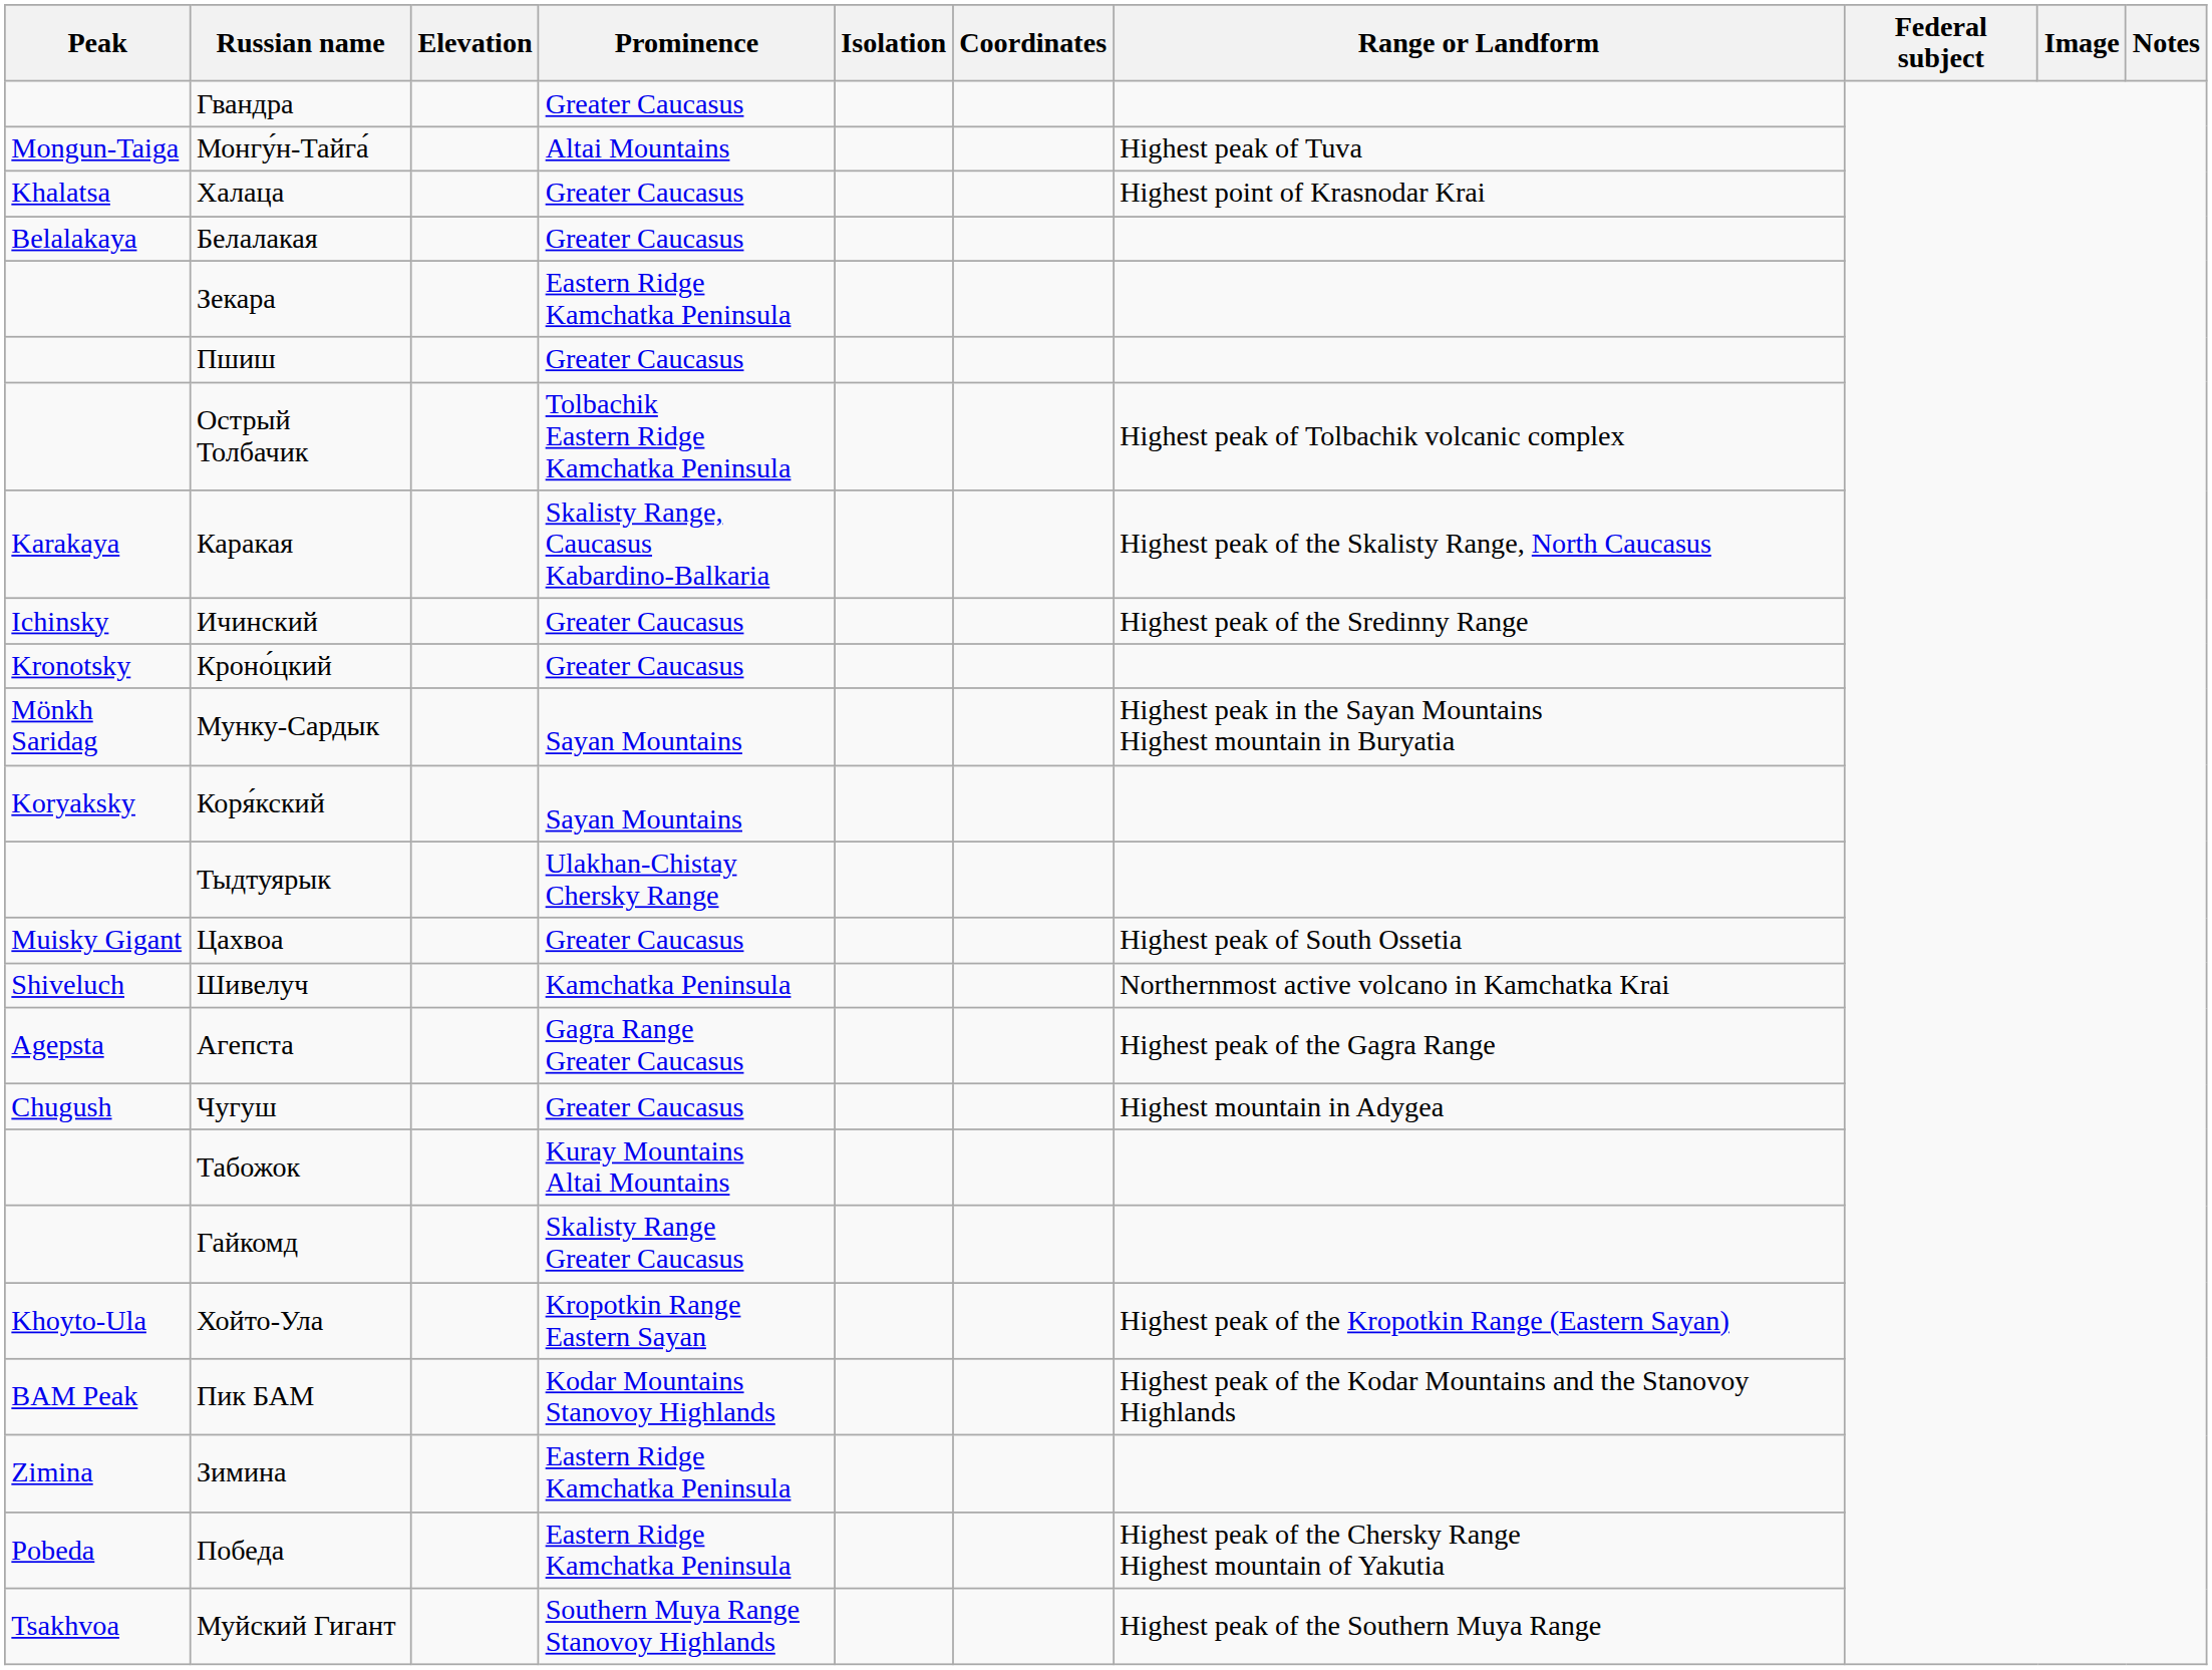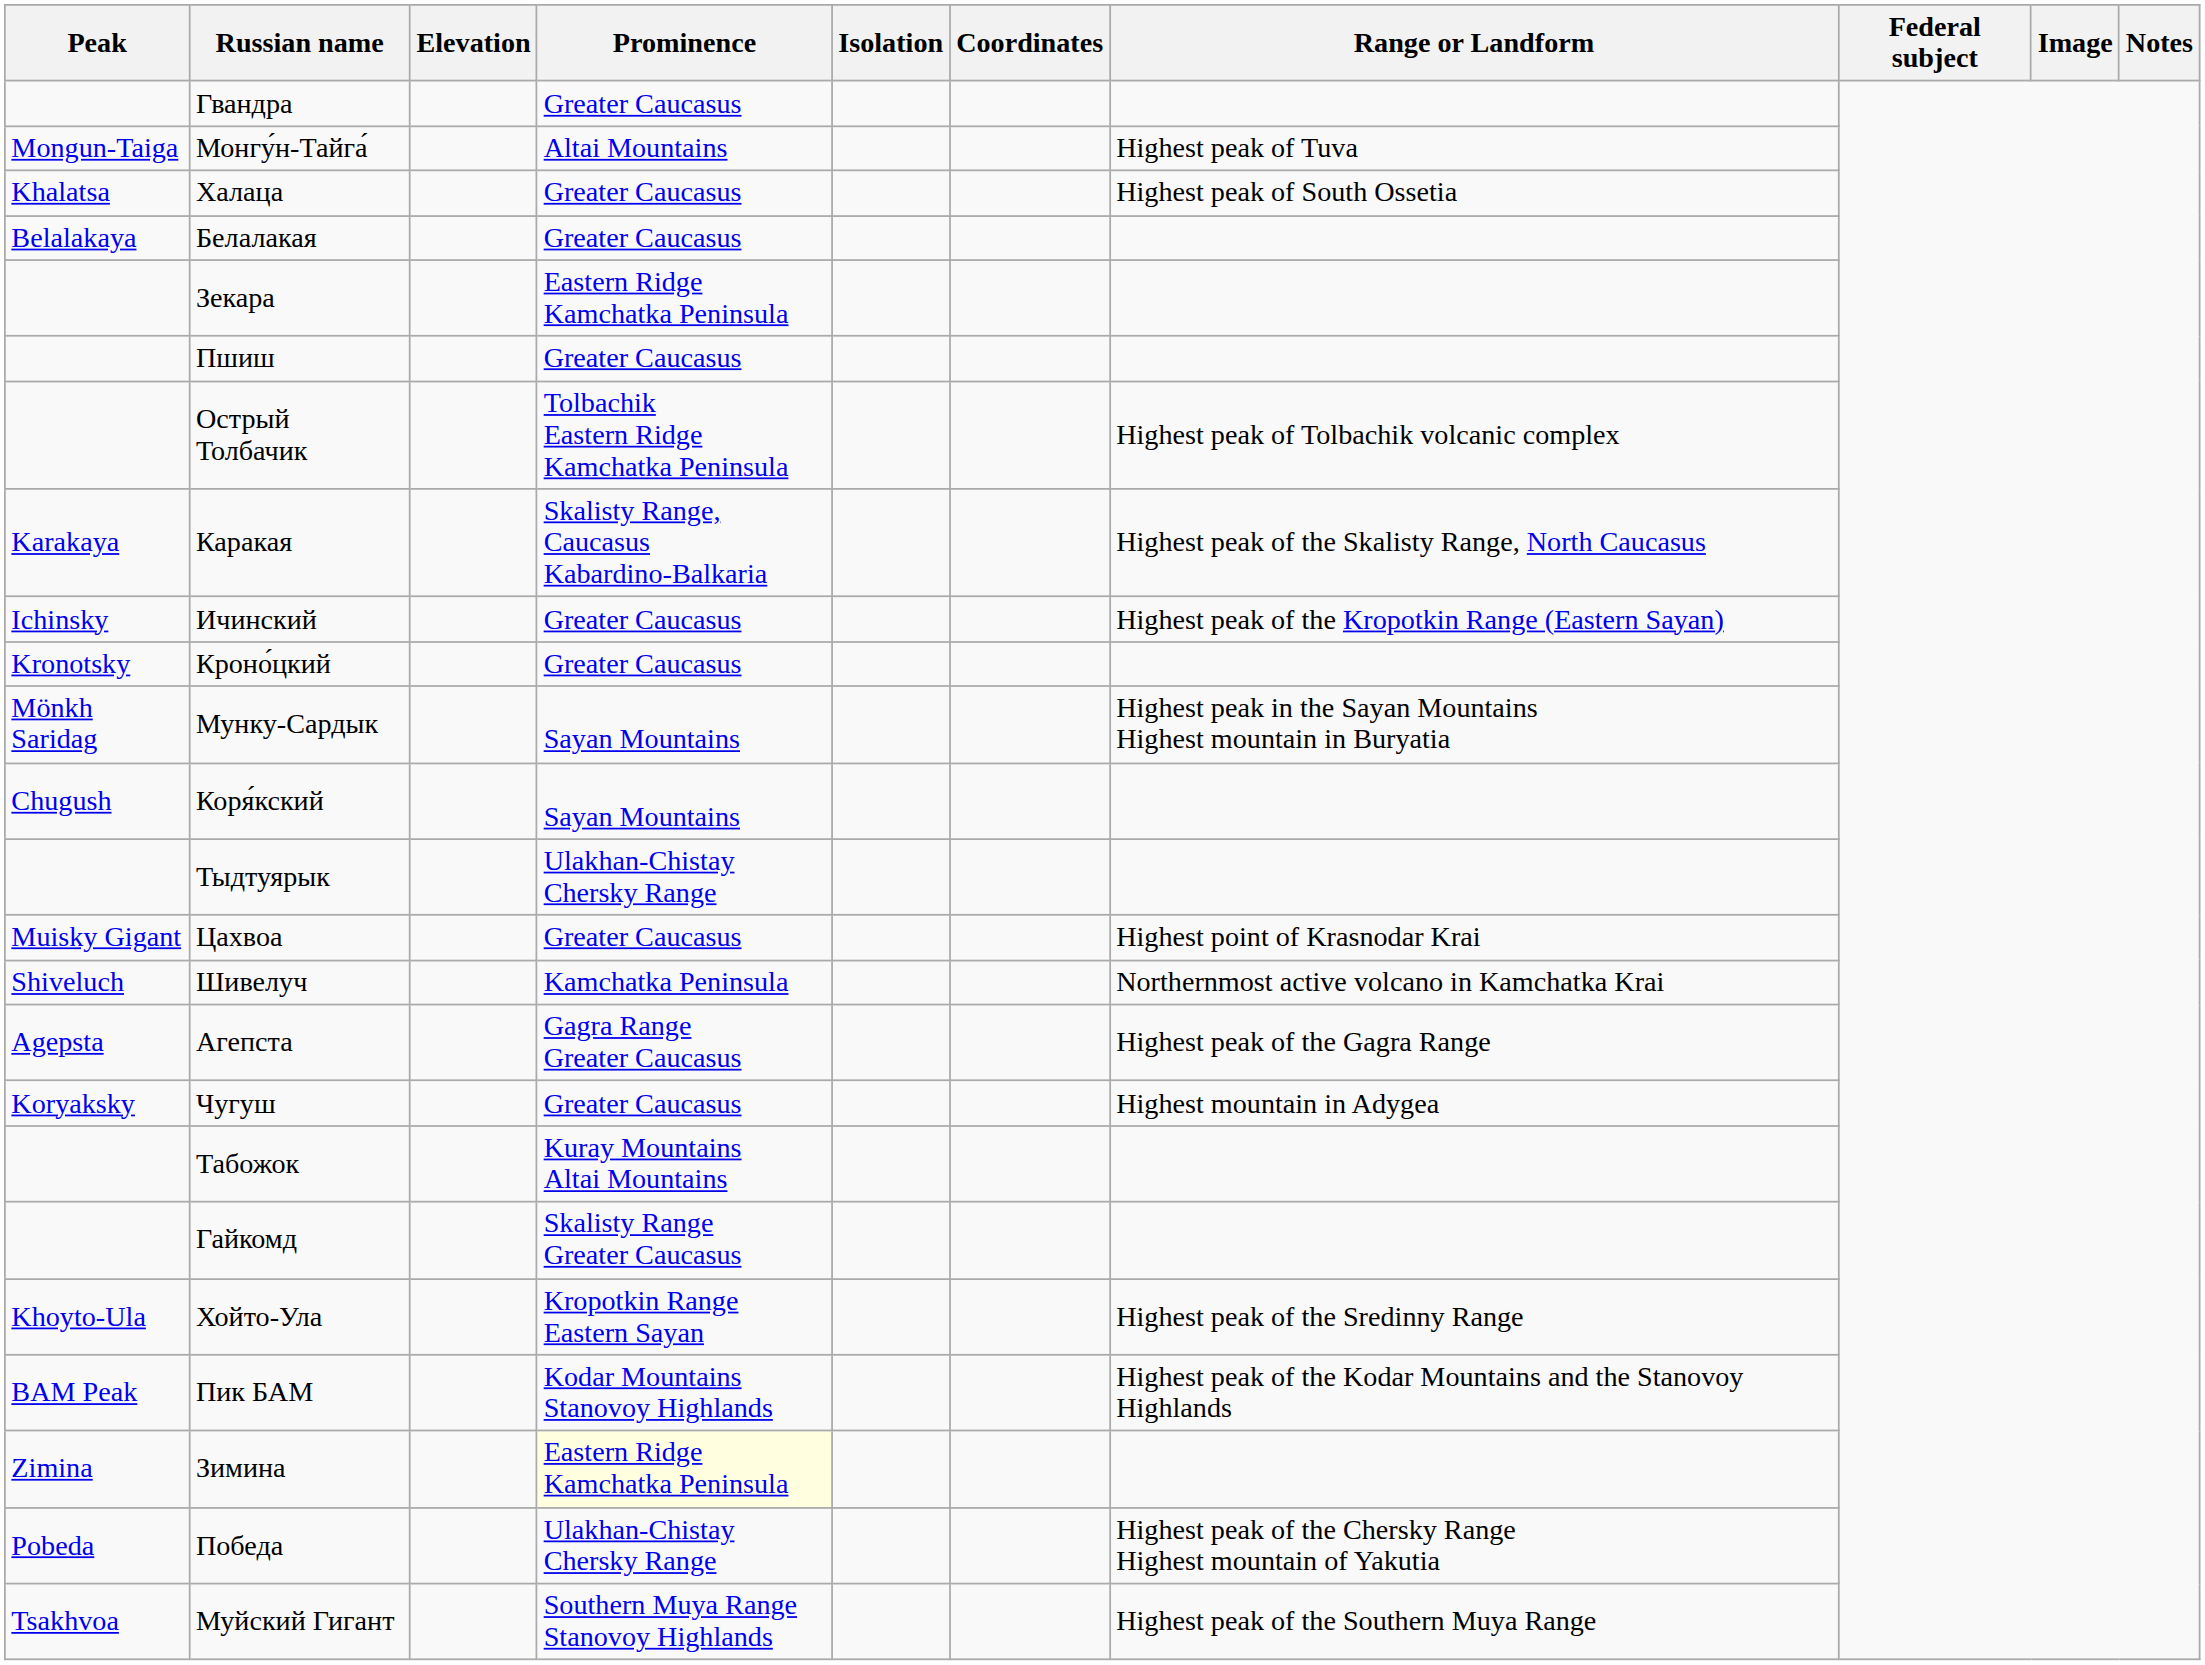 <table class="wikitable sortable">
 <tr>
 <th>Peak</th>
 <th>Russian name</th>
 <th>Elevation</th>
 <th>Prominence</th>
 <th>Isolation</th>
 <th>Coordinates</th>
 <th>Range or Landform</th>
 <th>Federal subject</th>
 <th>Image</th>
 <th>Notes</th>
 </tr>
 <tr>
 <td></td>
 <td>Гвандра<br></td>
 <td></td>
 <td><a href='#'>Greater Caucasus</a></td>
 <td></td>
 <td></td>
 <td></td>
 </tr>
 <tr>
 <td><a href='#'>Mongun-Taiga</a></td>
 <td>Монгу́н-Тайга́<br></td>
 <td></td>
 <td><a href='#'>Altai Mountains</a></td>
 <td></td>
 <td></td>
 <td>Highest peak of Tuva</td>
 </tr>
 <tr>
 <td><a href='#'>Khalatsa</a></td>
 <td>Халаца<br></td>
 <td></td>
 <td><a href='#'>Greater Caucasus</a></td>
 <td></td>
 <td></td>
-<td>Highest point of Krasnodar Krai</td>
+<td>Highest peak of South Ossetia</td>
 </tr>
 <tr>
 <td><a href='#'>Belalakaya</a></td>
 <td>Белалакая<br></td>
 <td></td>
 <td><a href='#'>Greater Caucasus</a></td>
 <td></td>
 <td></td>
 <td></td>
 </tr>
 <tr>
 <td></td>
 <td>Зекара<br></td>
 <td></td>
 <td><a href='#'>Eastern Ridge</a><br><a href='#'>Kamchatka Peninsula</a></td>
 <td></td>
 <td></td>
 <td></td>
 </tr>
 <tr>
 <td></td>
 <td>Пшиш<br></td>
 <td></td>
 <td><a href='#'>Greater Caucasus</a></td>
 <td></td>
 <td></td>
 <td></td>
 </tr>
 <tr>
 <td></td>
 <td>Острый Толбачик<br></td>
 <td></td>
 <td><a href='#'>Tolbachik</a><br><a href='#'>Eastern Ridge</a><br><a href='#'>Kamchatka Peninsula</a></td>
 <td></td>
 <td></td>
 <td>Highest peak of Tolbachik volcanic complex</td>
 </tr>
 <tr>
 <td><a href='#'>Karakaya</a><br></td>
 <td>Каракая<br></td>
 <td></td>
 <td><a href='#'>Skalisty Range, Caucasus</a><br><a href='#'>Kabardino-Balkaria</a></td>
 <td></td>
 <td></td>
 <td>Highest peak of the Skalisty Range, <a href='#'>North Caucasus</a></td>
 </tr>
 <tr>
 <td><a href='#'>Ichinsky</a></td>
 <td>Ичинский<br></td>
 <td></td>
 <td><a href='#'>Greater Caucasus</a></td>
 <td></td>
 <td></td>
-<td>Highest peak of the Sredinny Range</td>
+<td>Highest peak of the <a href='#'>Kropotkin Range (Eastern Sayan)</a></td>
 </tr>
 <tr>
 <td><a href='#'>Kronotsky</a></td>
 <td>Кроно́цкий<br></td>
 <td></td>
 <td><a href='#'>Greater Caucasus</a></td>
 <td></td>
 <td></td>
 <td></td>
 </tr>
 <tr>
 <td><a href='#'>Mönkh Saridag</a></td>
 <td>Мунку-Сардык<br></td>
 <td></td>
 <td><br><a href='#'>Sayan Mountains</a></td>
 <td></td>
 <td></td>
 <td>Highest peak in the Sayan Mountains<br>Highest mountain in Buryatia</td>
 </tr>
 <tr>
-<td><a href='#'>Koryaksky</a></td>
+<td><a href='#'>Chugush</a></td>
 <td>Коря́кский<br></td>
 <td></td>
 <td><br><a href='#'>Sayan Mountains</a></td>
 <td></td>
 <td></td>
 <td></td>
 </tr>
 <tr>
 <td></td>
 <td>Тыдтуярык<br></td>
 <td></td>
 <td><a href='#'>Ulakhan-Chistay</a><br><a href='#'>Chersky Range</a></td>
 <td></td>
 <td></td>
 <td></td>
 </tr>
 <tr>
 <td><a href='#'>Muisky Gigant</a></td>
 <td>Цахвоа<br></td>
 <td></td>
 <td><a href='#'>Greater Caucasus</a></td>
 <td></td>
 <td></td>
-<td>Highest peak of South Ossetia</td>
+<td>Highest point of Krasnodar Krai</td>
 </tr>
 <tr>
 <td><a href='#'>Shiveluch</a></td>
 <td>Шивелуч<br></td>
 <td></td>
 <td><a href='#'>Kamchatka Peninsula</a></td>
 <td></td>
 <td></td>
 <td>Northernmost active volcano in Kamchatka Krai</td>
 </tr>
 <tr>
 <td><a href='#'>Agepsta</a></td>
 <td>Агепста<br></td>
 <td></td>
 <td><a href='#'>Gagra Range</a><br><a href='#'>Greater Caucasus</a></td>
 <td></td>
 <td></td>
 <td>Highest peak of the Gagra Range</td>
 </tr>
 <tr>
-<td><a href='#'>Chugush</a></td>
+<td><a href='#'>Koryaksky</a></td>
 <td>Чугуш<br></td>
 <td></td>
 <td><a href='#'>Greater Caucasus</a></td>
 <td><br></td>
 <td></td>
 <td>Highest mountain in Adygea</td>
 </tr>
 <tr>
 <td></td>
 <td>Табожок<br></td>
 <td></td>
 <td><a href='#'>Kuray Mountains</a><br><a href='#'>Altai Mountains</a></td>
 <td></td>
 <td></td>
 <td></td>
 </tr>
 <tr>
 <td></td>
 <td>Гайкомд<br></td>
 <td></td>
 <td><a href='#'>Skalisty Range</a><br><a href='#'>Greater Caucasus</a></td>
 <td><br></td>
 <td></td>
 <td></td>
 </tr>
 <tr>
 <td><a href='#'>Khoyto-Ula</a></td>
 <td>Хойто-Ула<br></td>
 <td></td>
 <td><a href='#'>Kropotkin Range</a><br><a href='#'>Eastern Sayan</a></td>
 <td></td>
 <td></td>
-<td>Highest peak of the <a href='#'>Kropotkin Range (Eastern Sayan)</a></td>
+<td>Highest peak of the Sredinny Range</td>
 </tr>
 <tr>
 <td><a href='#'>BAM Peak</a></td>
 <td>Пик БАМ<br></td>
 <td></td>
 <td><a href='#'>Kodar Mountains</a><br><a href='#'>Stanovoy Highlands</a></td>
 <td></td>
 <td></td>
 <td>Highest peak of the Kodar Mountains and the Stanovoy Highlands</td>
 </tr>
 <tr>
 <td><a href='#'>Zimina</a></td>
 <td>Зимина<br></td>
 <td></td>
-<td><a href='#'>Eastern Ridge</a><br><a href='#'>Kamchatka Peninsula</a></td>
+<td style="background: lightyellow;"><a href='#'>Eastern Ridge</a><br><a href='#'>Kamchatka Peninsula</a></td>
 <td></td>
 <td></td>
 <td></td>
 </tr>
 <tr>
 <td><a href='#'>Pobeda</a></td>
 <td>Победа<br></td>
 <td></td>
-<td><a href='#'>Eastern Ridge</a><br><a href='#'>Kamchatka Peninsula</a></td>
+<td><a href='#'>Ulakhan-Chistay</a><br><a href='#'>Chersky Range</a></td>
 <td></td>
 <td></td>
 <td>Highest peak of the Chersky Range<br>Highest mountain of Yakutia</td>
 </tr>
 <tr>
 <td><a href='#'>Tsakhvoa</a></td>
 <td>Муйский Гигант<br></td>
 <td></td>
 <td><a href='#'>Southern Muya Range</a><br><a href='#'>Stanovoy Highlands</a></td>
 <td></td>
 <td></td>
 <td>Highest peak of the Southern Muya Range</td>
 </tr>
 </table>
